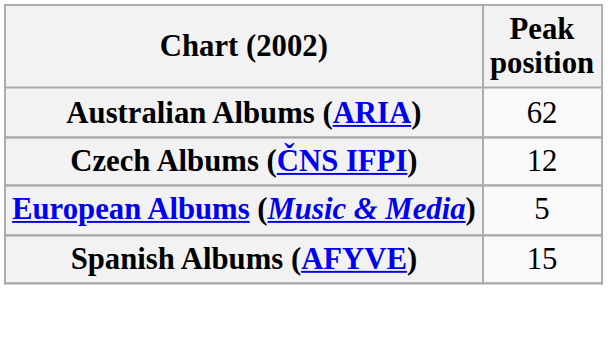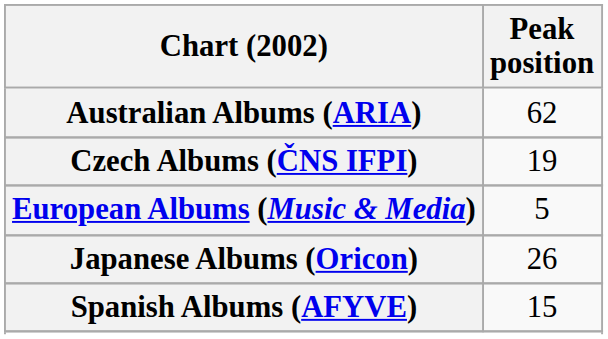 <table class="wikitable sortable plainrowheaders" style="text-align:center">
 <tr>
 <th scope="col">Chart (2002)</th>
 <th scope="col">Peak<br>position</th>
 </tr>
 <tr>
 <th scope="row">Australian Albums (<a href='#'>ARIA</a>)</th>
 <td>62</td>
 </tr>
 <tr>
 </tr>
 <tr>
 </tr>
 <tr>
 <th scope="row">Czech Albums (<a href='#'>ČNS IFPI</a>)</th>
-<td>12</td>
+<td>19</td>
 </tr>
 <tr>
 </tr>
 <tr>
 </tr>
 <tr>
 <th scope="row"><a href='#'>European Albums</a> (<em><a href='#'>Music & Media</a></em>)</th>
 <td>5</td>
 </tr>
 <tr>
 </tr>
 <tr>
 </tr>
 <tr>
 </tr>
 <tr>
 </tr>
 <tr>
 </tr>
 <tr>
 </tr>
 <tr>
+<th scope="row">Japanese Albums (<a href='#'>Oricon</a>)</th>
+<td>26</td>
+</tr>
+<tr>
 </tr>
 <tr>
 </tr>
 <tr>
 <th scope="row">Spanish Albums (<a href='#'>AFYVE</a>)</th>
 <td>15</td>
 </tr>
 <tr>
 </tr>
 <tr>
 </tr>
 <tr>
 </tr>
 <tr>
 </tr>
 <tr>
 </tr>
 </table>
